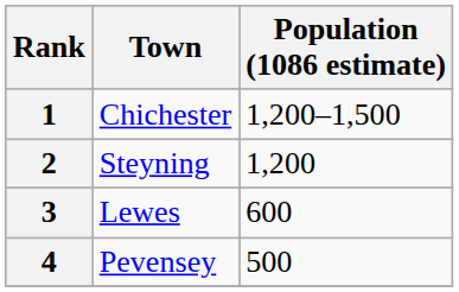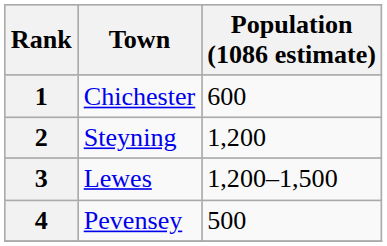 <table class="wikitable">
 <tr>
 <th>Rank</th>
 <th>Town</th>
 <th>Population<br>(1086 estimate)</th>
 </tr>
 <tr>
 <th>1</th>
 <td><a href='#'>Chichester</a></td>
-<td>1,200–1,500</td>
+<td>600</td>
 </tr>
 <tr>
 <th>2</th>
 <td><a href='#'>Steyning</a></td>
 <td>1,200</td>
 </tr>
 <tr>
 <th>3</th>
 <td><a href='#'>Lewes</a></td>
-<td>600</td>
+<td>1,200–1,500</td>
 </tr>
 <tr>
 <th>4</th>
 <td><a href='#'>Pevensey</a></td>
 <td>500</td>
 </tr>
 <tr>
 </tr>
 </table>
